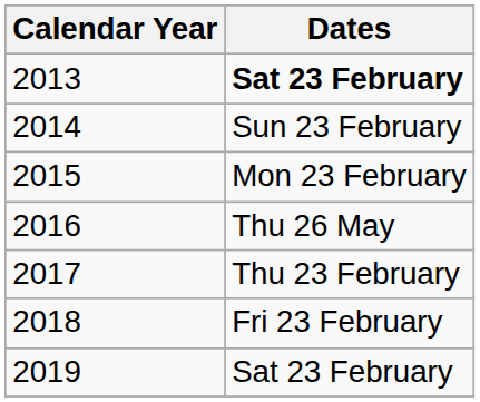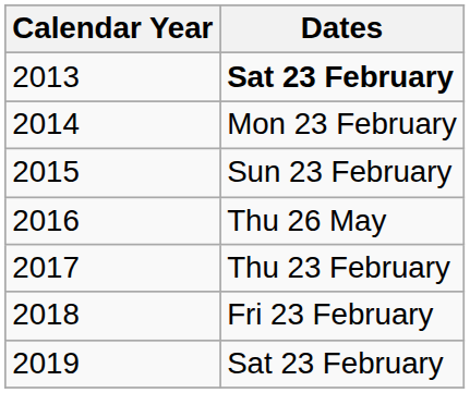 <table class="wikitable" align="center">
 <tr style="text-align:center">
 <th>Calendar Year</th>
 <th>Dates</th>
 </tr>
 <tr Year>
 <td>2013</td>
 <td><strong>Sat 23 February</strong></td>
 </tr>
 <tr>
 <td>2014</td>
-<td>Sun 23 February</td>
+<td>Mon 23 February</td>
 </tr>
 <tr>
 <td>2015</td>
-<td>Mon 23 February</td>
+<td>Sun 23 February</td>
 </tr>
 <tr>
 <td>2016</td>
 <td>Thu 26 May</td>
 </tr>
 <tr>
 <td>2017</td>
 <td>Thu 23 February</td>
 </tr>
 <tr>
 <td>2018</td>
 <td>Fri 23 February</td>
 </tr>
 <tr>
 <td>2019</td>
 <td>Sat 23 February</td>
 </tr>
 </table>
